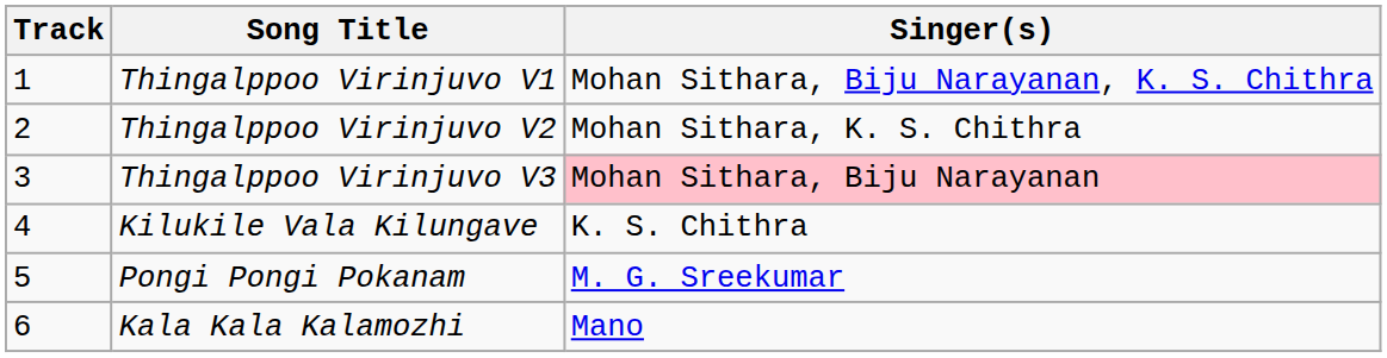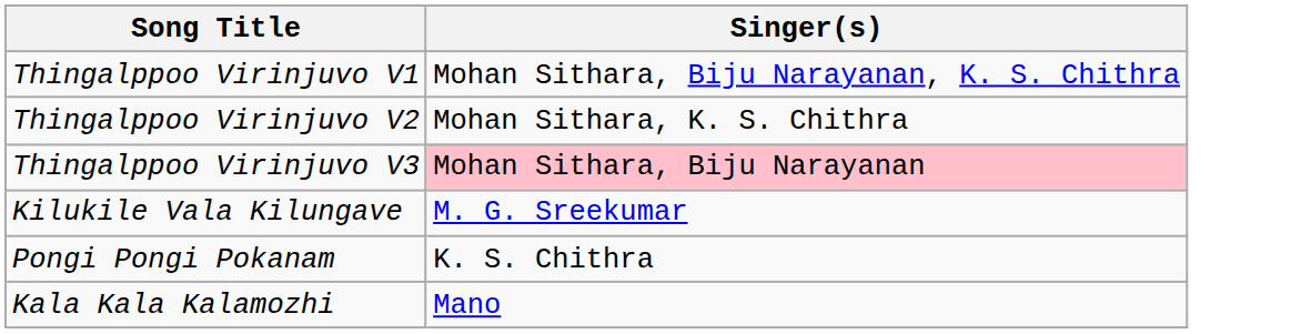 <table class="wikitable">
 <tr>
-<th>Track</th>
 <th>Song Title</th>
 <th>Singer(s)</th>
 </tr>
 <tr>
-<td>1</td>
 <td><em>Thingalppoo Virinjuvo V1</em></td>
 <td>Mohan Sithara, <a href='#'>Biju Narayanan</a>, <a href='#'>K. S. Chithra</a></td>
 </tr>
 <tr>
-<td>2</td>
 <td><em>Thingalppoo Virinjuvo V2</em></td>
 <td>Mohan Sithara, K. S. Chithra</td>
 </tr>
 <tr>
-<td>3</td>
 <td><em>Thingalppoo Virinjuvo V3</em></td>
 <td style="background: pink;">Mohan Sithara, Biju Narayanan</td>
 </tr>
 <tr>
-<td>4</td>
 <td><em>Kilukile Vala Kilungave</em></td>
+<td><a href='#'>M. G. Sreekumar</a></td>
+</tr>
+<tr>
+<td><em>Pongi Pongi Pokanam</em></td>
 <td>K. S. Chithra</td>
 </tr>
 <tr>
-<td>5</td>
-<td><em>Pongi Pongi Pokanam</em></td>
-<td><a href='#'>M. G. Sreekumar</a></td>
-</tr>
-<tr>
-<td>6</td>
 <td><em>Kala Kala Kalamozhi</em></td>
 <td><a href='#'>Mano</a></td>
 </tr>
 </table>
